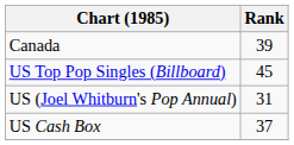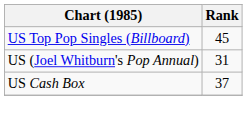 <table class="wikitable sortable">
 <tr>
 <th>Chart (1985)</th>
 <th style="text-align:center;">Rank</th>
-</tr>
-<tr>
-<td>Canada </td>
-<td style="text-align:center;">39</td>
 </tr>
 <tr>
 <td><a href='#'>US Top Pop Singles (<em>Billboard</em>)</a></td>
 <td style="text-align:center;">45</td>
 </tr>
 <tr>
 <td>US (<a href='#'>Joel Whitburn</a>'s <em>Pop Annual</em>)</td>
 <td style="text-align:center;">31</td>
 </tr>
 <tr>
 <td>US <em>Cash Box</em> </td>
 <td style="text-align:center;">37</td>
 </tr>
 <tr>
 </tr>
 </table>
